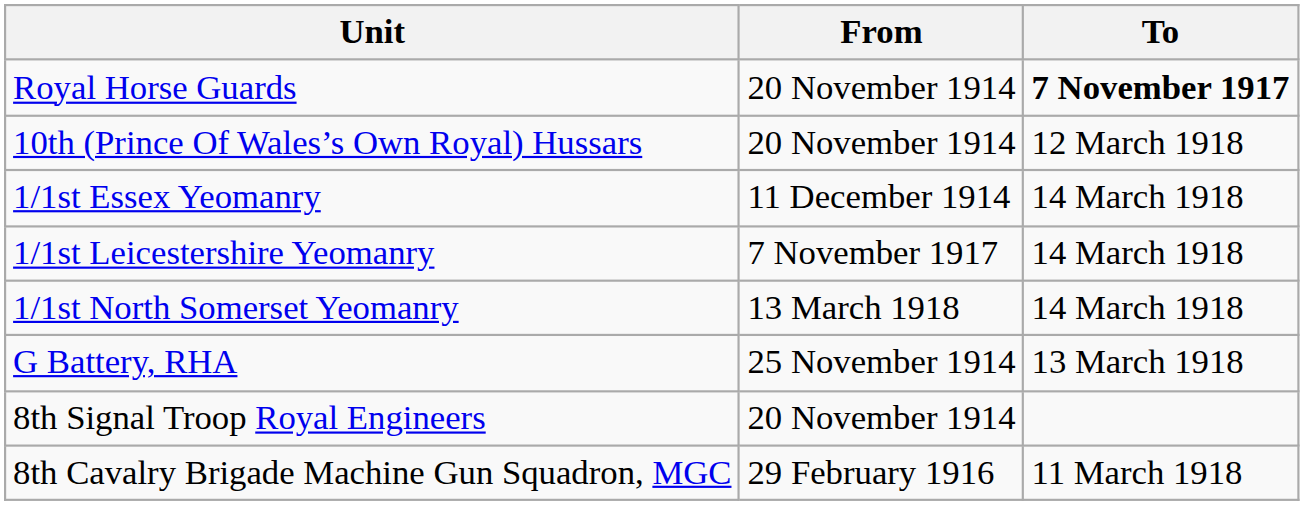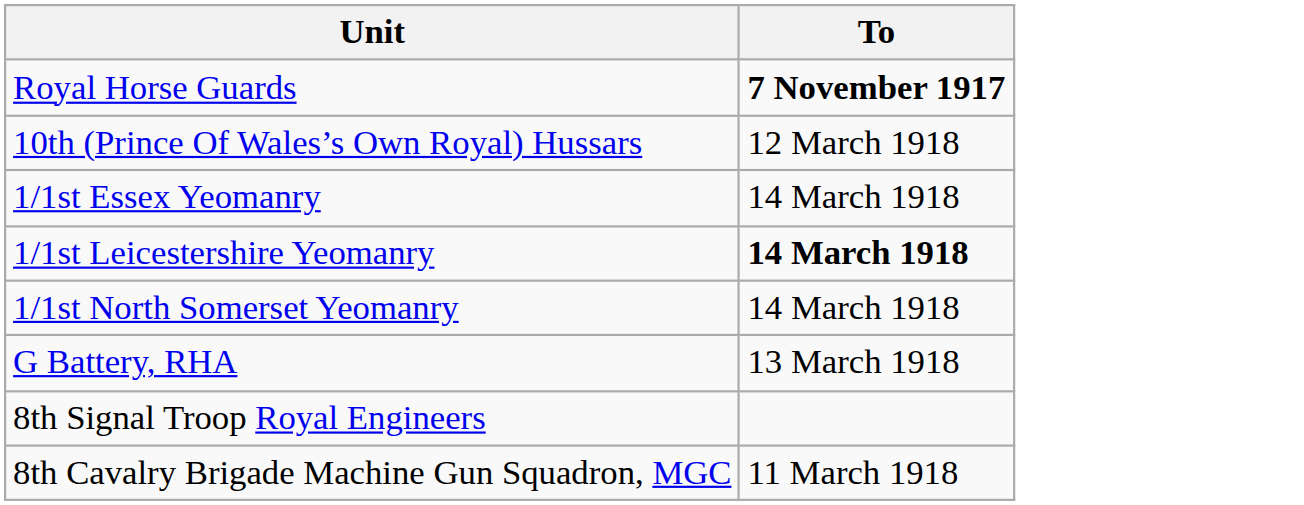 <table class="wikitable">
 <tr>
 <th>Unit</th>
-<th>From</th>
 <th>To</th>
 </tr>
 <tr>
 <td><a href='#'>Royal Horse Guards</a></td>
-<td>20 November 1914</td>
 <td><strong>7 November 1917</strong></td>
 </tr>
 <tr>
 <td><a href='#'>10th (Prince Of Wales’s Own Royal) Hussars</a></td>
-<td>20 November 1914</td>
 <td>12 March 1918</td>
 </tr>
 <tr>
 <td><a href='#'>1/1st Essex Yeomanry</a></td>
-<td>11 December 1914</td>
 <td>14 March 1918</td>
 </tr>
 <tr>
 <td><a href='#'>1/1st Leicestershire Yeomanry</a></td>
-<td>7 November 1917</td>
-<td>14 March 1918</td>
+<td><strong>14 March 1918</strong></td>
 </tr>
 <tr>
 <td><a href='#'>1/1st North Somerset Yeomanry</a></td>
-<td>13 March 1918</td>
 <td>14 March 1918</td>
 </tr>
 <tr>
 <td><a href='#'>G Battery, RHA</a></td>
-<td>25 November 1914</td>
 <td>13 March 1918</td>
 </tr>
 <tr>
 <td>8th Signal Troop <a href='#'>Royal Engineers</a></td>
-<td>20 November 1914</td>
 <td></td>
 </tr>
 <tr>
 <td>8th Cavalry Brigade Machine Gun Squadron, <a href='#'>MGC</a></td>
-<td>29 February 1916</td>
 <td>11 March 1918</td>
 </tr>
 </table>
